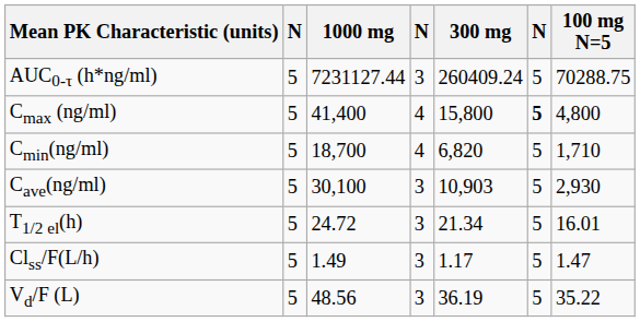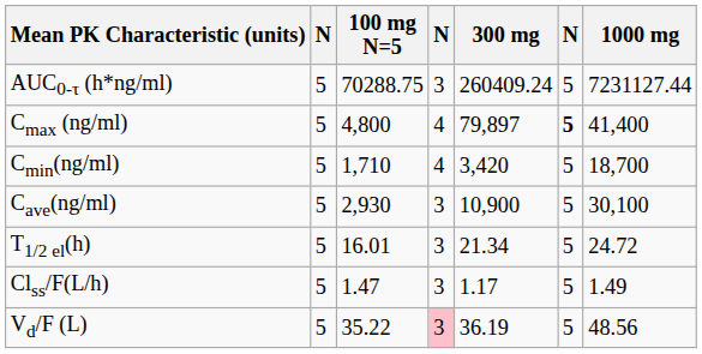 <table class="wikitable">
 <tr>
 <th>Mean PK Characteristic (units)</th>
 <th>N</th>
-<th>1000 mg</th>
+<th>100 mg<br>N=5</th>
 <th>N</th>
 <th>300 mg</th>
 <th>N</th>
-<th>100 mg<br>N=5</th>
+<th>1000 mg</th>
 </tr>
 <tr>
 <td>AUC<sub>0-τ</sub> (h*ng/ml)</td>
 <td>5</td>
-<td>7231127.44</td>
+<td>70288.75</td>
 <td>3</td>
 <td>260409.24</td>
 <td>5</td>
-<td>70288.75</td>
+<td>7231127.44</td>
 </tr>
 <tr>
 <td>C<sub>max</sub> (ng/ml)</td>
 <td>5</td>
+<td>4,800</td>
+<td>4</td>
+<td>79,897</td>
+<td><strong>5</strong></td>
 <td>41,400</td>
-<td>4</td>
-<td>15,800</td>
-<td><strong>5</strong></td>
-<td>4,800</td>
 </tr>
 <tr>
 <td>C<sub>min</sub>(ng/ml)</td>
 <td>5</td>
+<td>1,710</td>
+<td>4</td>
+<td>3,420</td>
+<td>5</td>
 <td>18,700</td>
-<td>4</td>
-<td>6,820</td>
-<td>5</td>
-<td>1,710</td>
 </tr>
 <tr>
 <td>C<sub>ave</sub>(ng/ml)</td>
 <td>5</td>
+<td>2,930</td>
+<td>3</td>
+<td>10,900</td>
+<td>5</td>
 <td>30,100</td>
-<td>3</td>
-<td>10,903</td>
-<td>5</td>
-<td>2,930</td>
 </tr>
 <tr>
 <td>T<sub>1/2 el</sub>(h)</td>
 <td>5</td>
-<td>24.72</td>
+<td>16.01</td>
 <td>3</td>
 <td>21.34</td>
 <td>5</td>
-<td>16.01</td>
+<td>24.72</td>
 </tr>
 <tr>
 <td>Cl<sub>ss</sub>/F(L/h)</td>
 <td>5</td>
-<td>1.49</td>
+<td>1.47</td>
 <td>3</td>
 <td>1.17</td>
 <td>5</td>
-<td>1.47</td>
+<td>1.49</td>
 </tr>
 <tr>
 <td>V<sub>d</sub>/F (L)</td>
 <td>5</td>
-<td>48.56</td>
-<td>3</td>
+<td>35.22</td>
+<td style="background: pink;">3</td>
 <td>36.19</td>
 <td>5</td>
-<td>35.22</td>
+<td>48.56</td>
 </tr>
 </table>
